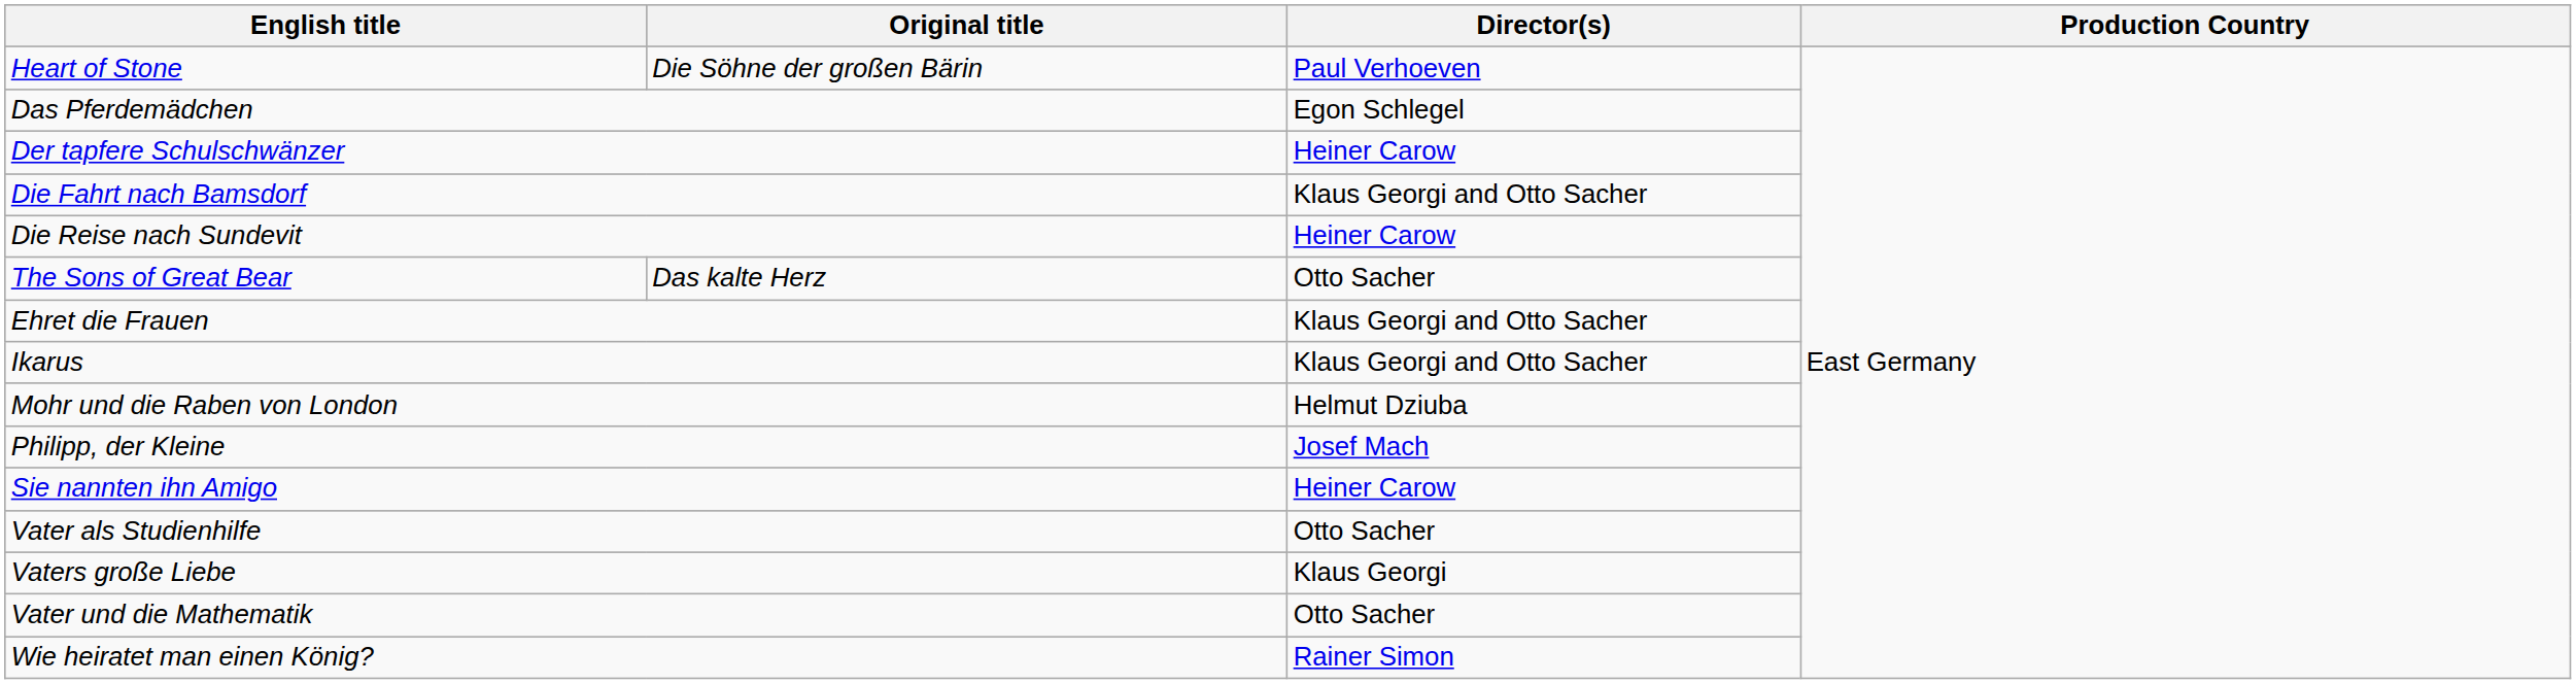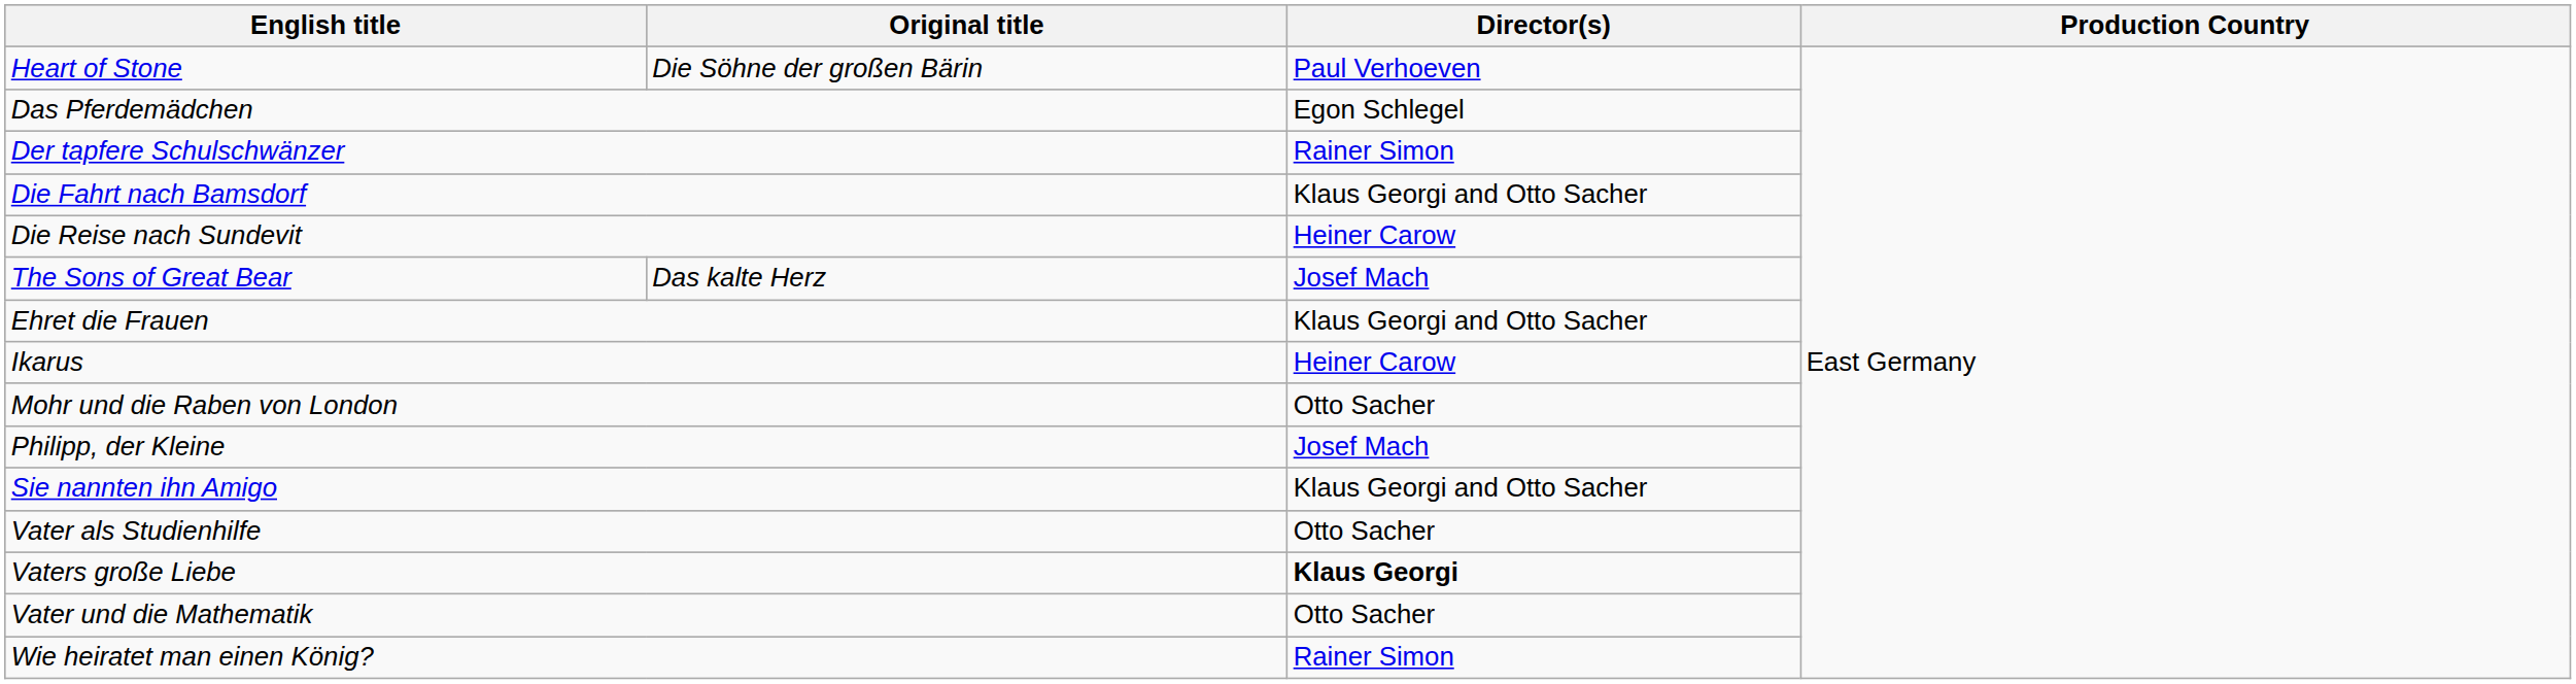 <table class="sortable wikitable" width="78%" cellpadding="5">
 <tr>
 <th width="25%">English title</th>
 <th width="25%">Original title</th>
 <th width="20%">Director(s)</th>
 <th width="30%">Production Country</th>
 </tr>
 <tr>
 <td><em><a href='#'>Heart of Stone</a></em></td>
 <td><em>Die Söhne der großen Bärin</em></td>
 <td><a href='#'>Paul Verhoeven</a></td>
 <td rowspan="15">East Germany</td>
 </tr>
 <tr>
 <td colspan="2"><em>Das Pferdemädchen</em></td>
 <td>Egon Schlegel</td>
 </tr>
 <tr>
 <td colspan="2"><em><a href='#'>Der tapfere Schulschwänzer</a></em></td>
-<td><a href='#'>Heiner Carow</a></td>
+<td><a href='#'>Rainer Simon</a></td>
 </tr>
 <tr>
 <td colspan="2"><em><a href='#'>Die Fahrt nach Bamsdorf</a></em></td>
 <td>Klaus Georgi and Otto Sacher</td>
 </tr>
 <tr>
 <td colspan="2"><em>Die Reise nach Sundevit</em></td>
 <td><a href='#'>Heiner Carow</a></td>
 </tr>
 <tr>
 <td><em><a href='#'>The Sons of Great Bear</a></em></td>
 <td><em>Das kalte Herz</em></td>
-<td>Otto Sacher</td>
+<td><a href='#'>Josef Mach</a></td>
 </tr>
 <tr>
 <td colspan="2"><em>Ehret die Frauen</em></td>
 <td>Klaus Georgi and Otto Sacher</td>
 </tr>
 <tr>
 <td colspan="2"><em>Ikarus</em></td>
-<td>Klaus Georgi and Otto Sacher</td>
+<td><a href='#'>Heiner Carow</a></td>
 </tr>
 <tr>
 <td colspan="2"><em>Mohr und die Raben von London</em></td>
-<td>Helmut Dziuba</td>
+<td>Otto Sacher</td>
 </tr>
 <tr>
 <td colspan="2"><em>Philipp, der Kleine</em></td>
 <td><a href='#'>Josef Mach</a></td>
 </tr>
 <tr>
 <td colspan="2"><em><a href='#'>Sie nannten ihn Amigo</a></em></td>
-<td><a href='#'>Heiner Carow</a></td>
+<td>Klaus Georgi and Otto Sacher</td>
 </tr>
 <tr>
 <td colspan="2"><em>Vater als Studienhilfe</em></td>
 <td>Otto Sacher</td>
 </tr>
 <tr>
 <td colspan="2"><em>Vaters große Liebe</em></td>
-<td>Klaus Georgi</td>
+<td><strong>Klaus Georgi</strong></td>
 </tr>
 <tr>
 <td colspan="2"><em>Vater und die Mathematik</em></td>
 <td>Otto Sacher</td>
 </tr>
 <tr>
 <td colspan="2"><em>Wie heiratet man einen König?</em></td>
 <td><a href='#'>Rainer Simon</a></td>
 </tr>
 </table>
